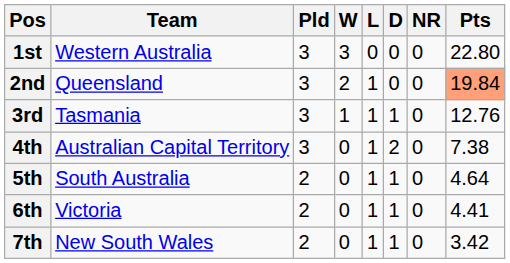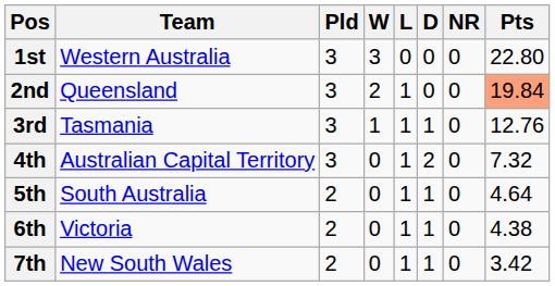 <table class="wikitable">
 <tr>
 <th>Pos</th>
 <th>Team</th>
 <th>Pld</th>
 <th>W</th>
 <th>L</th>
 <th>D</th>
 <th>NR</th>
 <th>Pts</th>
 </tr>
 <tr>
 <th>1st</th>
 <td><a href='#'>Western Australia</a></td>
 <td>3</td>
 <td>3</td>
 <td>0</td>
 <td>0</td>
 <td>0</td>
 <td>22.80</td>
 </tr>
 <tr>
 <th>2nd</th>
 <td><a href='#'>Queensland</a></td>
 <td>3</td>
 <td>2</td>
 <td>1</td>
 <td>0</td>
 <td>0</td>
 <td style="background: lightsalmon;">19.84</td>
 </tr>
 <tr>
 <th>3rd</th>
 <td><a href='#'>Tasmania</a></td>
 <td>3</td>
 <td>1</td>
 <td>1</td>
 <td>1</td>
 <td>0</td>
 <td>12.76</td>
 </tr>
 <tr>
 <th>4th</th>
 <td><a href='#'>Australian Capital Territory</a></td>
 <td>3</td>
 <td>0</td>
 <td>1</td>
 <td>2</td>
 <td>0</td>
-<td>7.38</td>
+<td>7.32</td>
 </tr>
 <tr>
 <th>5th</th>
 <td><a href='#'>South Australia</a></td>
 <td>2</td>
 <td>0</td>
 <td>1</td>
 <td>1</td>
 <td>0</td>
 <td>4.64</td>
 </tr>
 <tr>
 <th>6th</th>
 <td><a href='#'>Victoria</a></td>
 <td>2</td>
 <td>0</td>
 <td>1</td>
 <td>1</td>
 <td>0</td>
-<td>4.41</td>
+<td>4.38</td>
 </tr>
 <tr>
 <th>7th</th>
 <td><a href='#'>New South Wales</a></td>
 <td>2</td>
 <td>0</td>
 <td>1</td>
 <td>1</td>
 <td>0</td>
 <td>3.42</td>
 </tr>
 </table>
